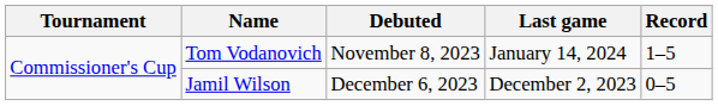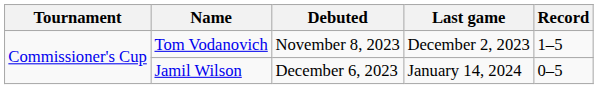 <table class="wikitable">
 <tr>
 <th>Tournament</th>
 <th>Name</th>
 <th>Debuted</th>
 <th>Last game</th>
 <th>Record</th>
 </tr>
 <tr>
 <td rowspan=2><a href='#'>Commissioner's Cup</a></td>
 <td><a href='#'>Tom Vodanovich</a></td>
 <td>November 8, 2023 </td>
-<td>January 14, 2024 </td>
+<td>December 2, 2023 </td>
 <td>1–5</td>
 </tr>
 <tr>
 <td><a href='#'>Jamil Wilson</a></td>
 <td>December 6, 2023 </td>
-<td>December 2, 2023 </td>
+<td>January 14, 2024 </td>
 <td>0–5</td>
 </tr>
 </table>
